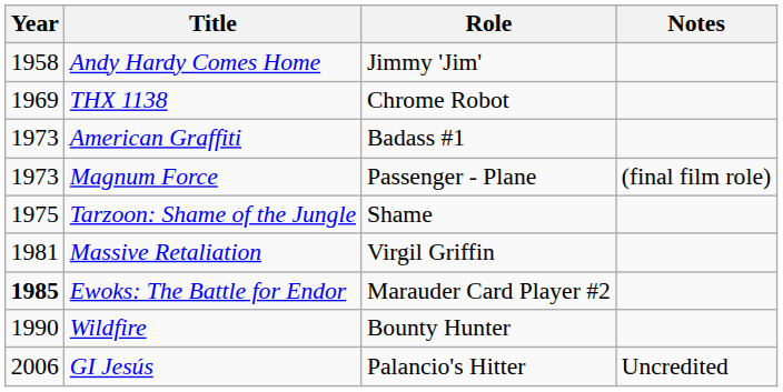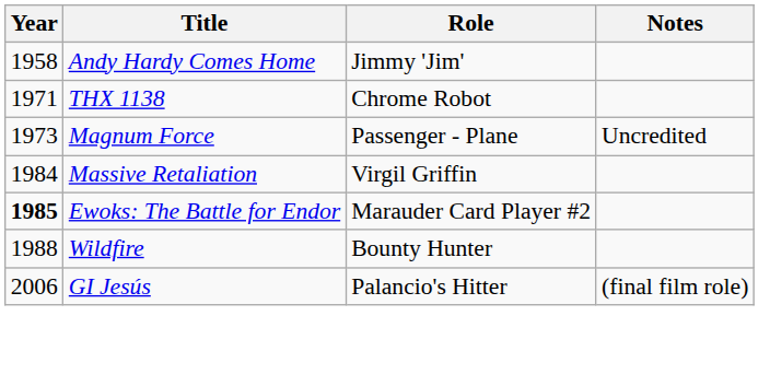 <table class="wikitable">
 <tr>
 <th>Year</th>
 <th>Title</th>
 <th>Role</th>
 <th>Notes</th>
 </tr>
 <tr>
 <td>1958</td>
 <td><em><a href='#'>Andy Hardy Comes Home</a></em></td>
 <td>Jimmy 'Jim'</td>
 <td></td>
 </tr>
 <tr>
-<td>1969</td>
+<td>1971</td>
 <td><em><a href='#'>THX 1138</a></em></td>
 <td>Chrome Robot</td>
 <td></td>
 </tr>
 <tr>
 <td>1973</td>
-<td><em><a href='#'>American Graffiti</a></em></td>
-<td>Badass #1</td>
-<td></td>
+<td><em><a href='#'>Magnum Force</a></em></td>
+<td>Passenger - Plane</td>
+<td>Uncredited</td>
 </tr>
 <tr>
-<td>1973</td>
-<td><em><a href='#'>Magnum Force</a></em></td>
-<td>Passenger - Plane</td>
-<td>(final film role)</td>
-</tr>
-<tr>
-<td>1975</td>
-<td><em><a href='#'>Tarzoon: Shame of the Jungle</a></em></td>
-<td>Shame</td>
-<td></td>
-</tr>
-<tr>
-<td>1981</td>
+<td>1984</td>
 <td><em><a href='#'>Massive Retaliation</a></em></td>
 <td>Virgil Griffin</td>
 <td></td>
 </tr>
 <tr>
 <td><strong>1985</strong></td>
 <td><em><a href='#'>Ewoks: The Battle for Endor</a></em></td>
 <td>Marauder Card Player #2</td>
 <td></td>
 </tr>
 <tr>
-<td>1990</td>
+<td>1988</td>
 <td><em><a href='#'>Wildfire</a></em></td>
 <td>Bounty Hunter</td>
 <td></td>
 </tr>
 <tr>
 <td>2006</td>
 <td><em><a href='#'>GI Jesús</a></em></td>
 <td>Palancio's Hitter</td>
-<td>Uncredited</td>
+<td>(final film role)</td>
 </tr>
 </table>
